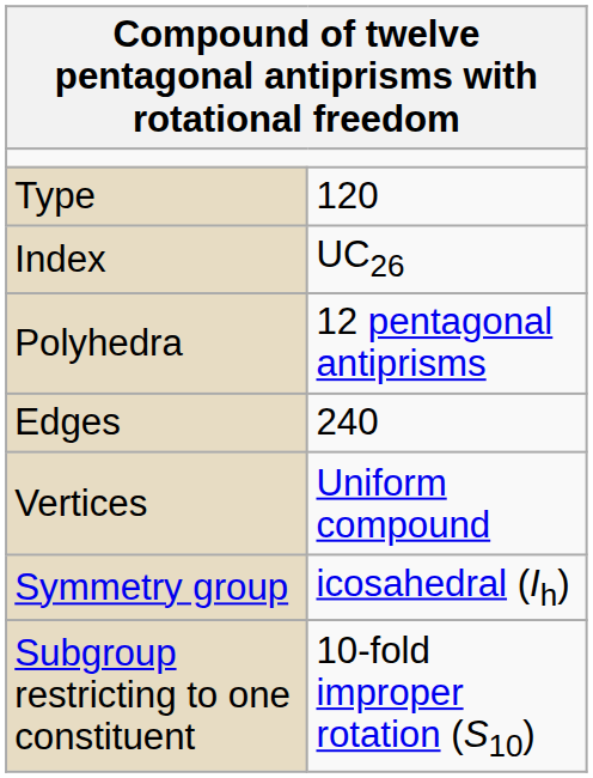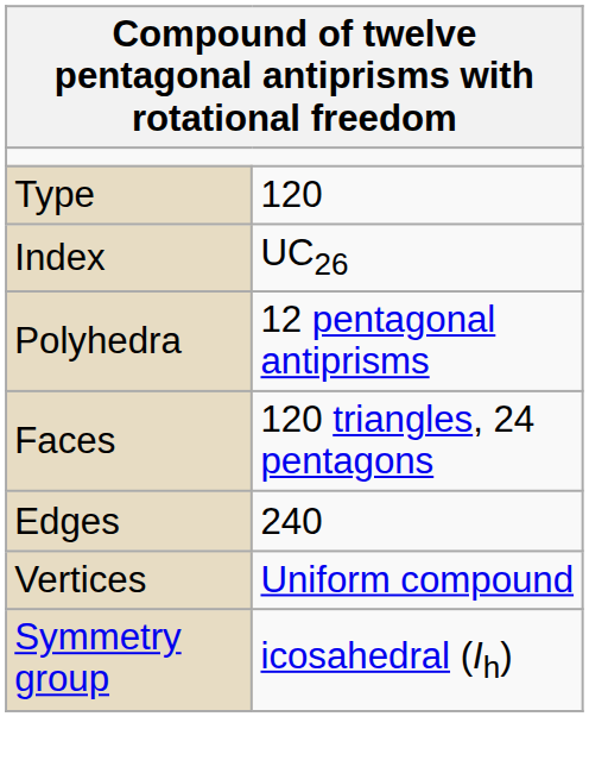 <table class="wikitable" style="float:right; margin-left:8px; width:250px">
 <tr>
 <th bgcolor=#e7dcc3 colspan=2>Compound of twelve pentagonal antiprisms with rotational freedom</th>
 </tr>
 <tr>
 <td align=center colspan=2></td>
 </tr>
 <tr>
 <td bgcolor=#e7dcc3>Type</td>
 <td>120</td>
 </tr>
 <tr>
 <td bgcolor=#e7dcc3>Index</td>
 <td>UC<sub>26</sub></td>
 </tr>
 <tr>
 <td bgcolor=#e7dcc3>Polyhedra</td>
 <td>12 <a href='#'>pentagonal antiprisms</a></td>
 </tr>
 <tr>
+<td bgcolor=#e7dcc3>Faces</td>
+<td>120 <a href='#'>triangles</a>, 24 <a href='#'>pentagons</a></td>
+</tr>
+<tr>
 <td bgcolor=#e7dcc3>Edges</td>
 <td>240</td>
 </tr>
 <tr>
 <td bgcolor=#e7dcc3>Vertices</td>
 <td><a href='#'>Uniform compound</a></td>
 </tr>
 <tr>
 <td bgcolor=#e7dcc3><a href='#'>Symmetry group</a></td>
 <td><a href='#'>icosahedral</a> (<em>I</em><sub>h</sub>)</td>
 </tr>
-<tr>
-<td bgcolor=#e7dcc3><a href='#'>Subgroup</a> restricting to one constituent</td>
-<td>10-fold <a href='#'>improper rotation</a> (<em>S</em><sub>10</sub>)</td>
-</tr>
 </table>
